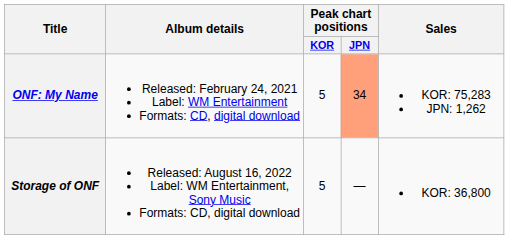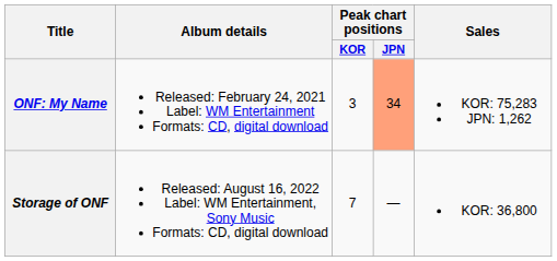 <table class="wikitable plainrowheaders" style="text-align:center">
 <tr>
 <th scope="col" rowspan="2" style="width:8em">Title</th>
 <th scope="col" rowspan="2" style="width:16em">Album details</th>
 <th scope="col" colspan="2" style="width:4em">Peak chart positions</th>
 <th scope="col" rowspan="2" style="width:10em">Sales</th>
 </tr>
 <tr>
 <th scope="col" style="width:3em;font-size:90%"><a href='#'>KOR</a><br></th>
 <th scope="col" style="width:3em;font-size:90%"><a href='#'>JPN</a><br></th>
 </tr>
 <tr>
 <th scope="row"><em><a href='#'>ONF: My Name</a></em></th>
 <td><br><ul><li>Released: February 24, 2021</li><li>Label: <a href='#'>WM Entertainment</a></li><li>Formats: <a href='#'>CD</a>, <a href='#'>digital download</a></li></ul></td>
-<td>5</td>
+<td>3</td>
 <td style="background: lightsalmon;">34</td>
 <td><br><ul><li>KOR: 75,283</li><li>JPN: 1,262</li></ul></td>
 </tr>
 <tr>
 <th scope="row"><em>Storage of ONF</em></th>
 <td><br><ul><li>Released: August 16, 2022</li><li>Label: WM Entertainment, <a href='#'>Sony Music</a></li><li>Formats: CD, digital download</li></ul></td>
-<td>5</td>
+<td>7</td>
 <td>—</td>
 <td><br><ul><li>KOR: 36,800</li></ul></td>
 </tr>
 </table>
